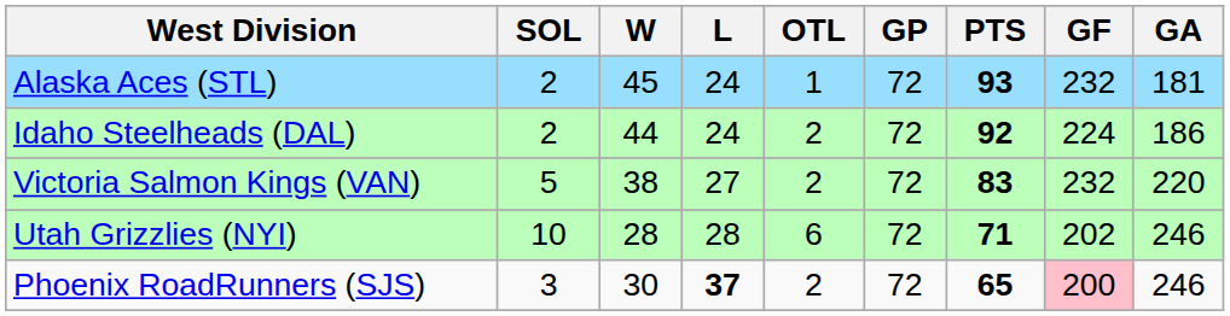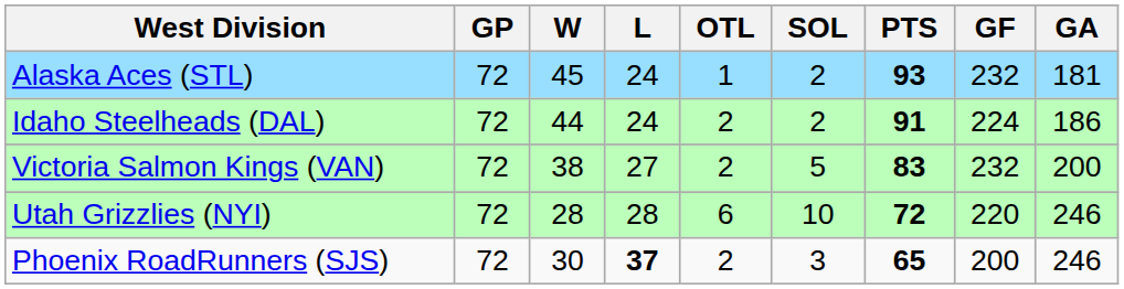 <table class="wikitable" style="text-align:center">
 <tr>
 <th bgcolor="#DDDDFF" width="30%">West Division</th>
-<th bgcolor="#DDDDFF" width="5%">SOL</th>
+<th bgcolor="#DDDDFF" width="5%">GP</th>
 <th bgcolor="#DDDDFF" width="5%">W</th>
 <th bgcolor="#DDDDFF" width="5%">L</th>
 <th bgcolor="#DDDDFF" width="5%">OTL</th>
-<th bgcolor="#DDDDFF" width="5%">GP</th>
+<th bgcolor="#DDDDFF" width="5%">SOL</th>
 <th bgcolor="#DDDDFF" width="5%">PTS</th>
 <th bgcolor="#DDDDFF" width="5%">GF</th>
 <th bgcolor="#DDDDFF" width="5%">GA</th>
 </tr>
 <tr bgcolor="#97DEFF">
 <td align=left><a href='#'>Alaska Aces</a> (<a href='#'>STL</a>)</td>
-<td>2</td>
+<td>72</td>
 <td>45</td>
 <td>24</td>
 <td>1</td>
-<td>72</td>
+<td>2</td>
 <td><strong>93</strong></td>
 <td>232</td>
 <td>181</td>
 </tr>
 <tr bgcolor=#bbffbb>
 <td align=left><a href='#'>Idaho Steelheads</a> (<a href='#'>DAL</a>)</td>
-<td>2</td>
+<td>72</td>
 <td>44</td>
 <td>24</td>
 <td>2</td>
-<td>72</td>
-<td><strong>92</strong></td>
+<td>2</td>
+<td><strong>91</strong></td>
 <td>224</td>
 <td>186</td>
 </tr>
 <tr bgcolor=#bbffbb>
 <td align=left><a href='#'>Victoria Salmon Kings</a> (<a href='#'>VAN</a>)</td>
-<td>5</td>
+<td>72</td>
 <td>38</td>
 <td>27</td>
 <td>2</td>
-<td>72</td>
+<td>5</td>
 <td><strong>83</strong></td>
 <td>232</td>
-<td>220</td>
+<td>200</td>
 </tr>
 <tr bgcolor=#bbffbb>
 <td align=left><a href='#'>Utah Grizzlies</a> (<a href='#'>NYI</a>)</td>
-<td>10</td>
+<td>72</td>
 <td>28</td>
 <td>28</td>
 <td>6</td>
-<td>72</td>
-<td><strong>71</strong></td>
-<td>202</td>
+<td>10</td>
+<td><strong>72</strong></td>
+<td>220</td>
 <td>246</td>
 </tr>
 <tr>
 <td align=left><a href='#'>Phoenix RoadRunners</a> (<a href='#'>SJS</a>)</td>
-<td>3</td>
+<td>72</td>
 <td>30</td>
 <td><strong>37</strong></td>
 <td>2</td>
-<td>72</td>
+<td>3</td>
 <td><strong>65</strong></td>
-<td style="background: pink;">200</td>
+<td>200</td>
 <td>246</td>
 </tr>
 </table>
